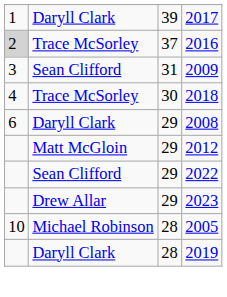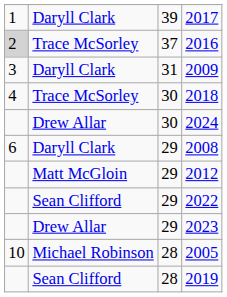 <table class="wikitable">
 <tr>
 </tr>
 <tr>
 <td>1</td>
 <td><a href='#'>Daryll Clark</a></td>
 <td><abbr>39</abbr></td>
 <td><a href='#'>2017</a></td>
 </tr>
 <tr>
 <td style="background: lightgrey;">2</td>
 <td><a href='#'>Trace McSorley</a></td>
 <td><abbr>37</abbr></td>
 <td><a href='#'>2016</a></td>
 </tr>
 <tr>
 <td>3</td>
-<td><a href='#'>Sean Clifford</a></td>
+<td><a href='#'>Daryll Clark</a></td>
 <td><abbr>31</abbr></td>
 <td><a href='#'>2009</a></td>
 </tr>
 <tr>
 <td>4</td>
 <td><a href='#'>Trace McSorley</a></td>
 <td><abbr>30</abbr></td>
 <td><a href='#'>2018</a></td>
+</tr>
+<tr>
+<td></td>
+<td><a href='#'>Drew Allar</a></td>
+<td><abbr>30</abbr></td>
+<td><a href='#'>2024</a></td>
 </tr>
 <tr>
 <td>6</td>
 <td><a href='#'>Daryll Clark</a></td>
 <td><abbr>29</abbr></td>
 <td><a href='#'>2008</a></td>
 </tr>
 <tr>
 <td></td>
 <td><a href='#'>Matt McGloin</a></td>
 <td><abbr>29</abbr></td>
 <td><a href='#'>2012</a></td>
 </tr>
 <tr>
 <td></td>
 <td><a href='#'>Sean Clifford </a></td>
 <td><abbr>29</abbr></td>
 <td><a href='#'>2022</a></td>
 </tr>
 <tr>
 <td></td>
 <td><a href='#'>Drew Allar</a></td>
 <td><abbr>29</abbr></td>
 <td><a href='#'>2023</a></td>
 </tr>
 <tr>
 <td>10</td>
 <td><a href='#'>Michael Robinson</a></td>
 <td><abbr>28</abbr></td>
 <td><a href='#'>2005</a></td>
 </tr>
 <tr>
 <td></td>
-<td><a href='#'>Daryll Clark</a></td>
+<td><a href='#'>Sean Clifford</a></td>
 <td><abbr>28</abbr></td>
 <td><a href='#'>2019</a></td>
 </tr>
 </table>
